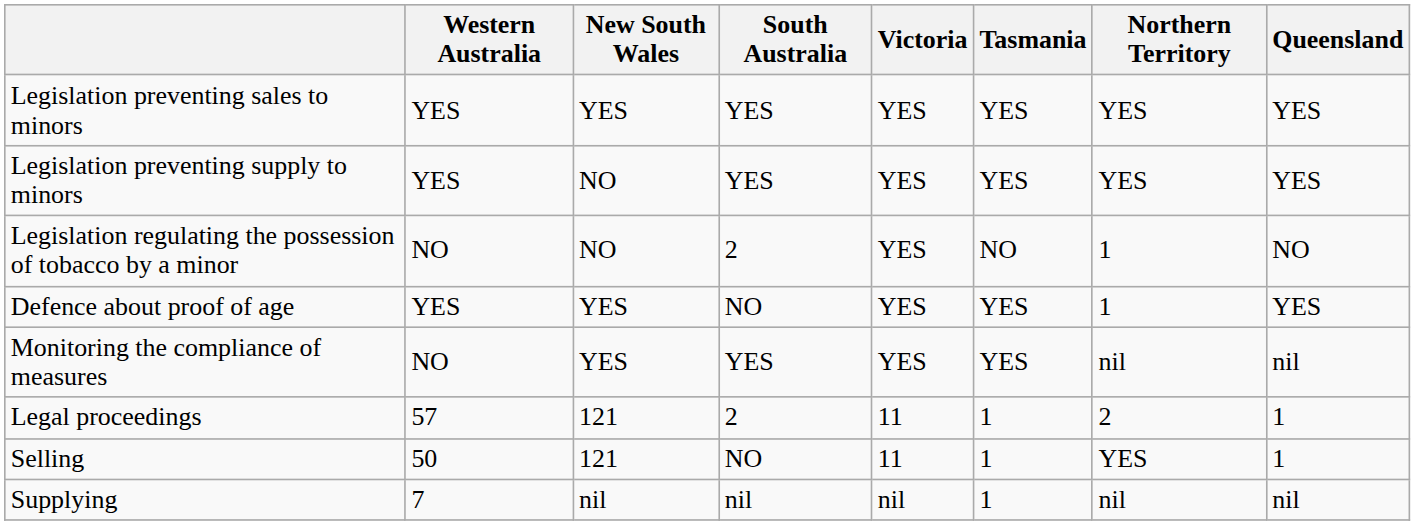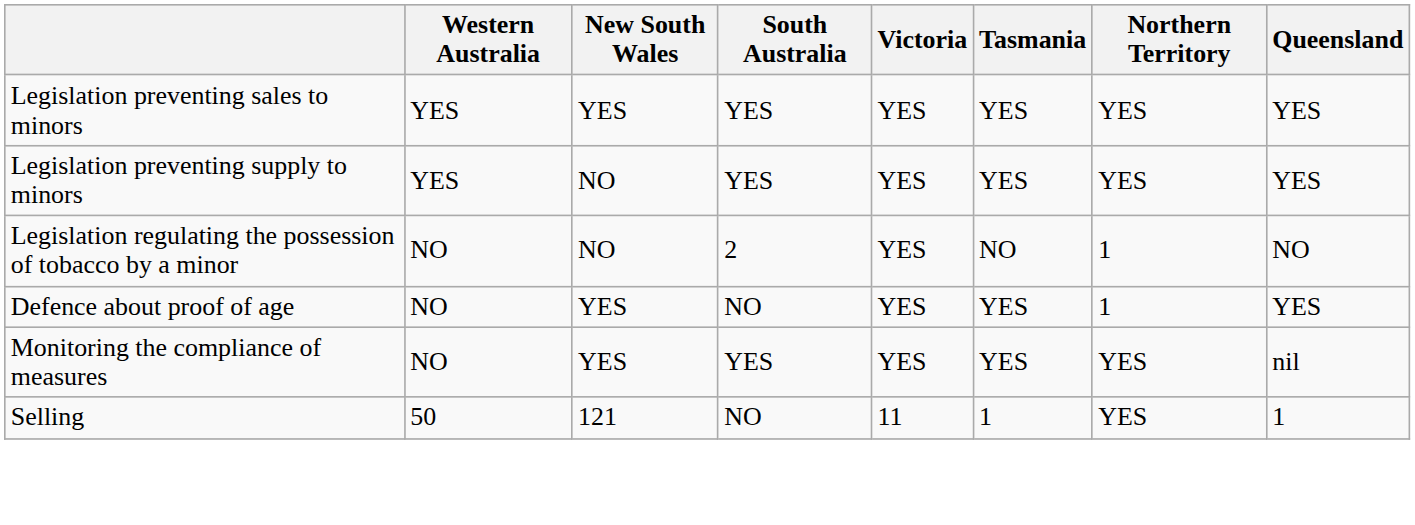 <table class="wikitable">
 <tr>
 <th></th>
 <th>Western Australia</th>
 <th>New South Wales</th>
 <th>South Australia</th>
 <th>Victoria</th>
 <th>Tasmania</th>
 <th>Northern Territory</th>
 <th>Queensland</th>
 </tr>
 <tr>
 <td>Legislation preventing sales to minors</td>
 <td>YES</td>
 <td>YES</td>
 <td>YES</td>
 <td>YES</td>
 <td>YES</td>
 <td>YES</td>
 <td>YES</td>
 </tr>
 <tr>
 <td>Legislation preventing supply to minors</td>
 <td>YES</td>
 <td>NO</td>
 <td>YES</td>
 <td>YES</td>
 <td>YES</td>
 <td>YES</td>
 <td>YES</td>
 </tr>
 <tr>
 <td>Legislation regulating the possession of tobacco by a minor</td>
 <td>NO</td>
 <td>NO</td>
 <td>2</td>
 <td>YES</td>
 <td>NO</td>
 <td>1</td>
 <td>NO</td>
 </tr>
 <tr>
 <td>Defence about proof of age</td>
-<td>YES</td>
+<td>NO</td>
 <td>YES</td>
 <td>NO</td>
 <td>YES</td>
 <td>YES</td>
 <td>1</td>
 <td>YES</td>
 </tr>
 <tr>
 <td>Monitoring the compliance of measures</td>
 <td>NO</td>
 <td>YES</td>
 <td>YES</td>
 <td>YES</td>
 <td>YES</td>
+<td>YES</td>
 <td>nil</td>
-<td>nil</td>
-</tr>
-<tr>
-<td>Legal proceedings</td>
-<td>57</td>
-<td>121</td>
-<td>2</td>
-<td>11</td>
-<td>1</td>
-<td>2</td>
-<td>1</td>
 </tr>
 <tr>
 <td>Selling</td>
 <td>50</td>
 <td>121</td>
 <td>NO</td>
 <td>11</td>
 <td>1</td>
 <td>YES</td>
 <td>1</td>
 </tr>
-<tr>
-<td>Supplying</td>
-<td>7</td>
-<td>nil</td>
-<td>nil</td>
-<td>nil</td>
-<td>1</td>
-<td>nil</td>
-<td>nil</td>
-</tr>
 </table>
